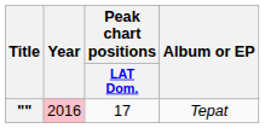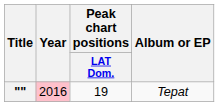 <table class="wikitable plainrowheaders" style="text-align:center;">
 <tr>
 <th rowspan="2" scope="col">Title</th>
 <th rowspan="2" scope="col">Year</th>
 <th>Peak chart positions</th>
 <th rowspan="2" scope="col">Album or EP</th>
 </tr>
 <tr>
 <th scope="col" style="width:3em;font-size:85%;"><a href='#'>LAT<br>Dom.</a><br></th>
 </tr>
 <tr>
 <th scope="row">""</th>
 <td style="background: pink;">2016</td>
-<td>17</td>
+<td>19</td>
 <td><em>Tepat</em></td>
 </tr>
 </table>
